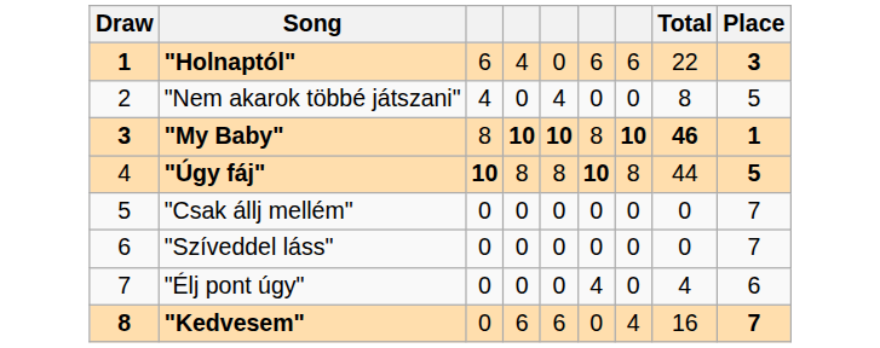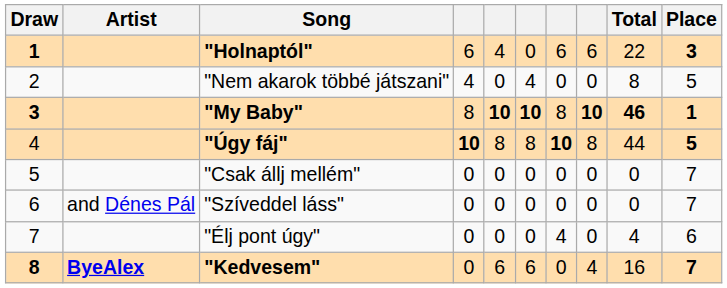 <table class="sortable wikitable" style="margin: 1em auto 1em auto; text-align:center">
 <tr>
 <th>Draw</th>
+<th>Artist</th>
 <th>Song</th>
 <th><small></small></th>
 <th><small></small></th>
 <th><small></small></th>
 <th><small></small></th>
 <th><small></small></th>
 <th>Total</th>
 <th>Place</th>
 </tr>
 <tr style="background:navajowhite;">
 <td><strong>1</strong></td>
+<td align="left"><strong></strong></td>
 <td align="left"><strong>"Holnaptól"</strong></td>
 <td>6</td>
 <td>4</td>
 <td>0</td>
 <td>6</td>
 <td>6</td>
 <td>22</td>
 <td><strong>3</strong></td>
 </tr>
 <tr>
 <td>2</td>
+<td align="left"></td>
 <td align="left">"Nem akarok többé játszani"</td>
 <td>4</td>
 <td>0</td>
 <td>4</td>
 <td>0</td>
 <td>0</td>
 <td>8</td>
 <td>5</td>
 </tr>
 <tr style="background:navajowhite;">
 <td><strong>3</strong></td>
+<td align="left"><strong></strong></td>
 <td align="left"><strong>"My Baby"</strong></td>
 <td>8</td>
 <td><strong>10</strong></td>
 <td><strong>10</strong></td>
 <td>8</td>
 <td><strong>10</strong></td>
 <td><strong>46</strong></td>
 <td><strong>1</strong></td>
 </tr>
 <tr style="background:navajowhite;">
 <td>4</td>
+<td align="left"><strong></strong></td>
 <td align="left"><strong>"Úgy fáj"</strong></td>
 <td><strong>10</strong></td>
 <td>8</td>
 <td>8</td>
 <td><strong>10</strong></td>
 <td>8</td>
 <td>44</td>
 <td><strong>5</strong></td>
 </tr>
 <tr>
 <td>5</td>
+<td align="left"></td>
 <td align="left">"Csak állj mellém"</td>
 <td>0</td>
 <td>0</td>
 <td>0</td>
 <td>0</td>
 <td>0</td>
 <td>0</td>
 <td>7</td>
 </tr>
 <tr>
 <td>6</td>
+<td align="left"> and <a href='#'>Dénes Pál</a></td>
 <td align="left">"Szíveddel láss"</td>
 <td>0</td>
 <td>0</td>
 <td>0</td>
 <td>0</td>
 <td>0</td>
 <td>0</td>
 <td>7</td>
 </tr>
 <tr>
 <td>7</td>
+<td align="left"></td>
 <td align="left">"Élj pont úgy"</td>
 <td>0</td>
 <td>0</td>
 <td>0</td>
 <td>4</td>
 <td>0</td>
 <td>4</td>
 <td>6</td>
 </tr>
 <tr style="background:navajowhite;">
 <td><strong>8</strong></td>
+<td align="left"><strong><a href='#'>ByeAlex</a></strong></td>
 <td align="left"><strong>"Kedvesem"</strong></td>
 <td>0</td>
 <td>6</td>
 <td>6</td>
 <td>0</td>
 <td>4</td>
 <td>16</td>
 <td><strong>7</strong></td>
 </tr>
 </table>
